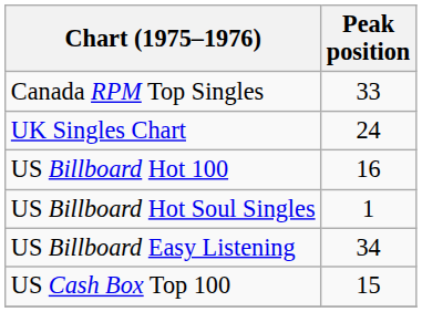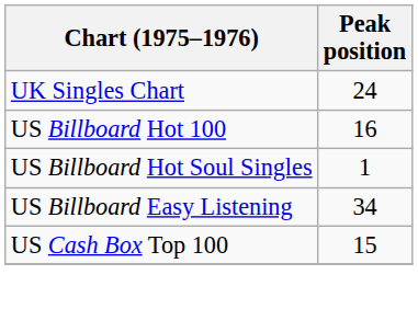 <table class="wikitable sortable">
 <tr>
 <th>Chart (1975–1976)</th>
 <th>Peak<br>position</th>
-</tr>
-<tr>
-<td>Canada <em><a href='#'>RPM</a></em> Top Singles</td>
-<td style="text-align:center;">33</td>
 </tr>
 <tr>
 <td><a href='#'>UK Singles Chart</a></td>
 <td style="text-align:center;">24</td>
 </tr>
 <tr>
 <td>US <em><a href='#'>Billboard</a></em> <a href='#'>Hot 100</a></td>
 <td style="text-align:center;">16</td>
 </tr>
 <tr>
 <td>US <em>Billboard</em> <a href='#'>Hot Soul Singles</a></td>
 <td style="text-align:center;">1</td>
 </tr>
 <tr>
 <td>US <em>Billboard</em> <a href='#'>Easy Listening</a></td>
 <td style="text-align:center;">34</td>
 </tr>
 <tr>
 <td>US <a href='#'><em>Cash Box</em></a> Top 100</td>
 <td align="center">15</td>
 </tr>
 <tr>
 </tr>
 </table>
